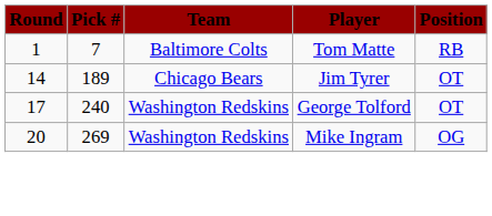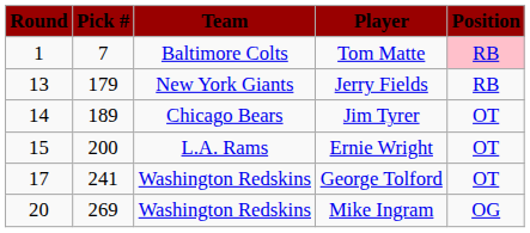 <table class="wikitable" style="text-align:center">
 <tr style="background:#900;">
 <td><strong><span>Round</span></strong></td>
 <td><strong><span>Pick #</span></strong></td>
 <td><strong><span>Team</span></strong></td>
 <td><strong><span>Player</span></strong></td>
 <td><strong><span>Position</span></strong></td>
 </tr>
 <tr>
 <td>1</td>
 <td align=center>7</td>
 <td><a href='#'>Baltimore Colts</a></td>
 <td><a href='#'>Tom Matte</a></td>
+<td style="background: pink;"><a href='#'>RB</a></td>
+</tr>
+<tr>
+<td>13</td>
+<td align=center>179</td>
+<td><a href='#'>New York Giants</a></td>
+<td><a href='#'>Jerry Fields</a></td>
 <td><a href='#'>RB</a></td>
 </tr>
 <tr>
 <td>14</td>
 <td align=center>189</td>
 <td><a href='#'>Chicago Bears</a></td>
 <td><a href='#'>Jim Tyrer</a></td>
 <td><a href='#'>OT</a></td>
 </tr>
 <tr>
+<td>15</td>
+<td align=center>200</td>
+<td><a href='#'>L.A. Rams</a></td>
+<td><a href='#'>Ernie Wright</a></td>
+<td><a href='#'>OT</a></td>
+</tr>
+<tr>
 <td>17</td>
-<td align=center>240</td>
+<td align=center>241</td>
 <td><a href='#'>Washington Redskins</a></td>
 <td><a href='#'>George Tolford</a></td>
 <td><a href='#'>OT</a></td>
 </tr>
 <tr>
 <td>20</td>
 <td align=center>269</td>
 <td><a href='#'>Washington Redskins</a></td>
 <td><a href='#'>Mike Ingram</a></td>
 <td><a href='#'>OG</a></td>
 </tr>
 </table>
